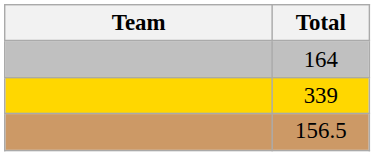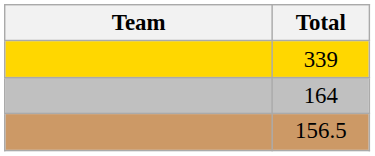 <table class="wikitable" style="text-align:center">
 <tr>
 <th width=180px>Team</th>
 <th width=60px>Total</th>
 </tr>
+<tr bgcolor=gold>
+<td align=left><strong></strong></td>
+<td>339</td>
+</tr>
 <tr bgcolor=silver>
 <td align=left></td>
 <td>164</td>
-</tr>
-<tr bgcolor=gold>
-<td align=left><strong></strong></td>
-<td>339</td>
 </tr>
 <tr bgcolor=CC9966>
 <td align=left><em></em></td>
 <td>156.5</td>
 </tr>
 </table>
